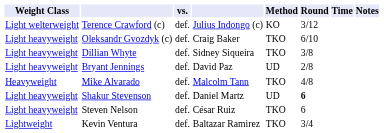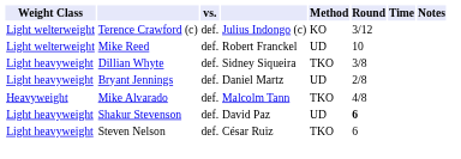 <table class="toccolours" style="font-size: 85%;">
 <tr>
 <th style="background:#e6e8fa; color:#000; text-align:center;">Weight Class</th>
 <th style="background:#e6e8fa; color:#000; text-align:center;"></th>
 <th style="background:#e6e8fa; color:#000; text-align:center;">vs.</th>
 <th style="background:#e6e8fa; color:#000; text-align:center;"></th>
 <th style="background:#e6e8fa; color:#000; text-align:center;">Method</th>
 <th style="background:#e6e8fa; color:#000; text-align:center;">Round</th>
 <th style="background:#e6e8fa; color:#000; text-align:center;">Time</th>
 <th style="background:#e6e8fa; color:#000; text-align:center;">Notes</th>
 </tr>
 <tr>
 <td><a href='#'>Light welterweight</a></td>
 <td> <a href='#'>Terence Crawford</a> (c)</td>
 <td>def.</td>
 <td> <a href='#'>Julius Indongo</a> (c)</td>
 <td>KO</td>
 <td>3/12</td>
 <td></td>
 <td></td>
 </tr>
 <tr>
-<td><a href='#'>Light heavyweight</a></td>
-<td> <a href='#'>Oleksandr Gvozdyk</a> (c)</td>
+<td><a href='#'>Light welterweight</a></td>
+<td> <a href='#'>Mike Reed</a></td>
 <td>def.</td>
-<td> Craig Baker</td>
-<td>TKO</td>
-<td>6/10</td>
+<td> Robert Franckel</td>
+<td>UD</td>
+<td>10</td>
 <td></td>
 <td></td>
 </tr>
 <tr>
 <td><a href='#'>Light heavyweight</a></td>
 <td> <a href='#'>Dillian Whyte</a></td>
 <td>def.</td>
 <td> Sidney Siqueira</td>
 <td>TKO</td>
 <td>3/8</td>
 <td></td>
 <td></td>
 </tr>
 <tr>
 <td><a href='#'>Light heavyweight</a></td>
 <td> <a href='#'>Bryant Jennings</a></td>
 <td>def.</td>
-<td> David Paz</td>
+<td> Daniel Martz</td>
 <td>UD</td>
 <td>2/8</td>
 <td></td>
 <td></td>
 </tr>
 <tr>
 <td><a href='#'>Heavyweight</a></td>
 <td> <a href='#'>Mike Alvarado</a></td>
 <td>def.</td>
 <td> <a href='#'>Malcolm Tann</a></td>
 <td>TKO</td>
 <td>4/8</td>
 <td></td>
 <td></td>
 </tr>
 <tr>
 <td><a href='#'>Light heavyweight</a></td>
 <td> <a href='#'>Shakur Stevenson</a></td>
 <td>def.</td>
-<td> Daniel Martz</td>
+<td> David Paz</td>
 <td>UD</td>
 <td><strong>6</strong></td>
 <td></td>
 <td></td>
 </tr>
 <tr>
 <td><a href='#'>Light heavyweight</a></td>
 <td> Steven Nelson</td>
 <td>def.</td>
 <td> César Ruiz</td>
 <td>TKO</td>
 <td>6</td>
 <td></td>
 <td></td>
 </tr>
-<tr>
-<td><a href='#'>Lightweight</a></td>
-<td> Kevin Ventura</td>
-<td>def.</td>
-<td> Baltazar Ramirez</td>
-<td>TKO</td>
-<td>3/4</td>
-<td></td>
-<td></td>
-</tr>
 </table>
